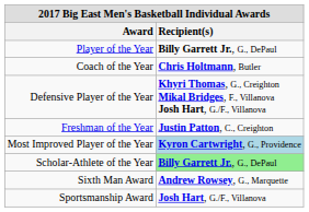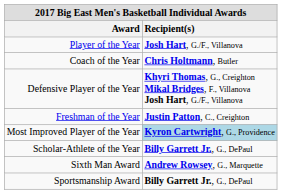 <table class="wikitable" style="white-space:nowrap; font-size:90%;">
 <tr>
 <td colspan="7" style="text-align:center; background:#ddd;"><strong>2017 Big East Men's Basketball Individual Awards</strong></td>
 </tr>
 <tr>
 <th style="text-align:right;">Award</th>
 <th style="text-align:left;">Recipient(s)</th>
 </tr>
 <tr>
 <td style="text-align:right;"><a href='#'>Player of the Year</a></td>
-<td style="text-align:left;"><strong>Billy Garrett Jr.</strong>, <small>G., DePaul</small><br></td>
+<td style="text-align:left;"><strong><a href='#'>Josh Hart</a></strong>, <small>G./F., Villanova</small><br></td>
 </tr>
 <tr>
 <td style="text-align:right;">Coach of the Year</td>
 <td style="text-align:left;"><strong><a href='#'>Chris Holtmann</a></strong>, <small>Butler</small><br></td>
 </tr>
 <tr>
 <td style="text-align:right;">Defensive Player of the Year</td>
 <td style="text-align:left;"><strong><a href='#'>Khyri Thomas</a></strong>, <small>G., Creighton</small><br><strong><a href='#'>Mikal Bridges</a></strong>, <small>F., Villanova</small><br><strong>Josh Hart</strong>, <small>G./F., Villanova</small><br></td>
 </tr>
 <tr>
 <td style="text-align:right;"><a href='#'>Freshman of the Year</a></td>
 <td style="text-align:left;"><strong><a href='#'>Justin Patton</a></strong>, <small>C., Creighton</small><br></td>
 </tr>
 <tr>
 <td style="text-align:right;">Most Improved Player of the Year</td>
 <td style="background: lightblue; text-align:left;"><strong><a href='#'>Kyron Cartwright</a></strong>, <small>G., Providence</small><br></td>
 </tr>
 <tr>
 <td style="text-align:right;">Scholar-Athlete of the Year</td>
-<td style="background: lightgreen; text-align:left;"><strong><a href='#'>Billy Garrett Jr.</a></strong>, <small>G., DePaul</small><br></td>
+<td style="text-align:left;"><strong><a href='#'>Billy Garrett Jr.</a></strong>, <small>G., DePaul</small><br></td>
 </tr>
 <tr>
 <td style="text-align:right;">Sixth Man Award</td>
 <td style="text-align:left;"><strong><a href='#'>Andrew Rowsey</a></strong>, <small>G., Marquette</small><br></td>
 </tr>
 <tr>
 <td style="text-align:right;">Sportsmanship Award</td>
-<td style="text-align:left;"><strong><a href='#'>Josh Hart</a></strong>, <small>G./F., Villanova</small><br></td>
+<td style="text-align:left;"><strong>Billy Garrett Jr.</strong>, <small>G., DePaul</small><br></td>
 </tr>
 </table>
